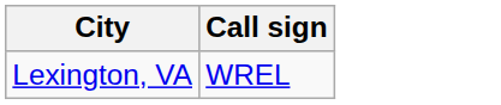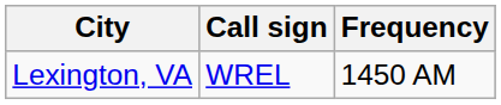 <table class="wikitable">
 <tr>
 <th>City</th>
 <th>Call sign</th>
+<th>Frequency</th>
 </tr>
 <tr>
 <td><a href='#'>Lexington, VA</a></td>
 <td><a href='#'>WREL</a></td>
+<td>1450 AM</td>
 </tr>
 </table>
